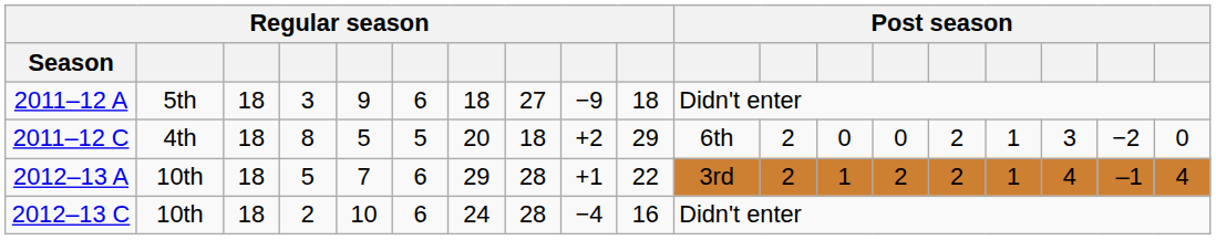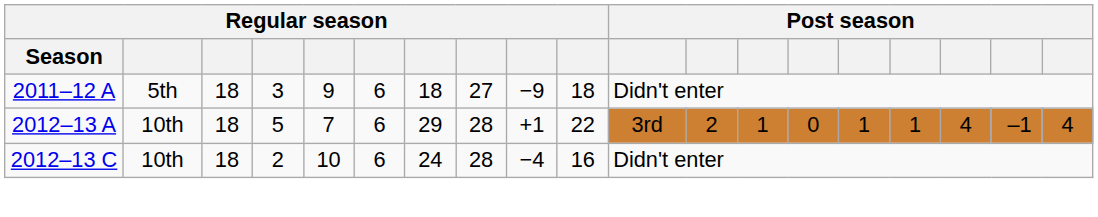 <table class="wikitable">
 <tr>
 <th colspan="10">Regular season</th>
 <th colspan="9">Post season</th>
 </tr>
 <tr>
 <th width="80">Season</th>
 <th width="50"></th>
 <th width="30"></th>
 <th width="30"></th>
 <th width="30"></th>
 <th width="30"></th>
 <th width="30"></th>
 <th width="30"></th>
 <th width="30"></th>
 <th width="30"></th>
 <th width="50"></th>
 <th width="30"></th>
 <th width="30"></th>
 <th width="30"></th>
 <th width="30"></th>
 <th width="30"></th>
 <th width="30"></th>
 <th width="30"></th>
 <th width="30"></th>
 </tr>
 <tr align="center">
 <td><a href='#'>2011–12 A</a></td>
 <td>5th</td>
 <td>18</td>
 <td>3</td>
 <td>9</td>
 <td>6</td>
 <td>18</td>
 <td>27</td>
 <td>−9</td>
 <td>18</td>
 <td colspan="9" align="left">Didn't enter</td>
 </tr>
 <tr align="center">
-<td><a href='#'>2011–12 C</a></td>
-<td>4th</td>
-<td>18</td>
-<td>8</td>
-<td>5</td>
-<td>5</td>
-<td>20</td>
-<td>18</td>
-<td>+2</td>
-<td>29</td>
-<td>6th</td>
-<td>2</td>
-<td>0</td>
-<td>0</td>
-<td>2</td>
-<td>1</td>
-<td>3</td>
-<td>−2</td>
-<td>0</td>
-</tr>
-<tr align="center">
 <td><a href='#'>2012–13 A</a></td>
 <td>10th</td>
 <td>18</td>
 <td>5</td>
 <td>7</td>
 <td>6</td>
 <td>29</td>
 <td>28</td>
 <td>+1</td>
 <td>22</td>
 <td bgcolor="CD7F32">3rd</td>
 <td bgcolor="CD7F32">2</td>
 <td bgcolor="CD7F32">1</td>
-<td bgcolor="CD7F32">2</td>
-<td bgcolor="CD7F32">2</td>
+<td bgcolor="CD7F32">0</td>
+<td bgcolor="CD7F32">1</td>
 <td bgcolor="CD7F32">1</td>
 <td bgcolor="CD7F32">4</td>
 <td bgcolor="CD7F32"> –1</td>
 <td bgcolor="CD7F32">4</td>
 </tr>
 <tr align="center">
 <td><a href='#'>2012–13 C</a></td>
 <td>10th</td>
 <td>18</td>
 <td>2</td>
 <td>10</td>
 <td>6</td>
 <td>24</td>
 <td>28</td>
 <td>−4</td>
 <td>16</td>
 <td colspan="9" align="left">Didn't enter</td>
 </tr>
 </table>
